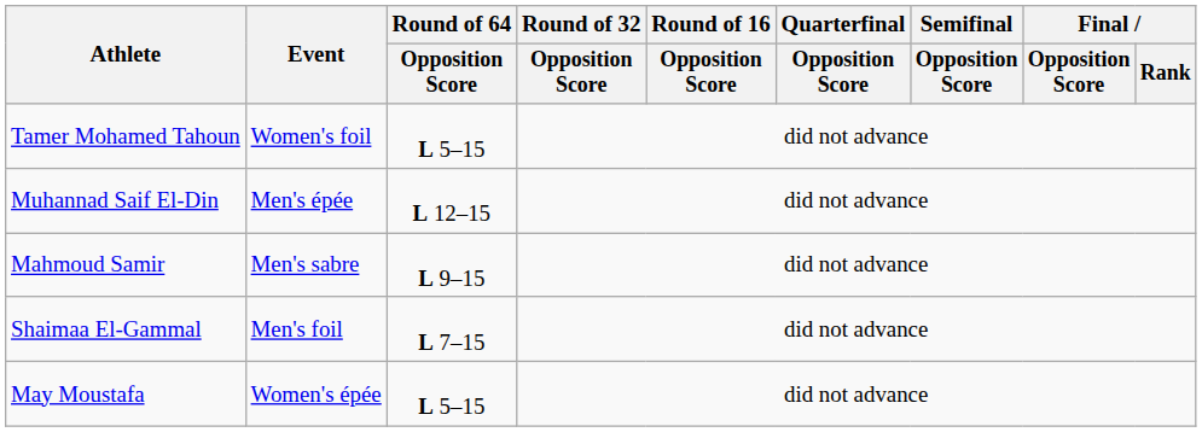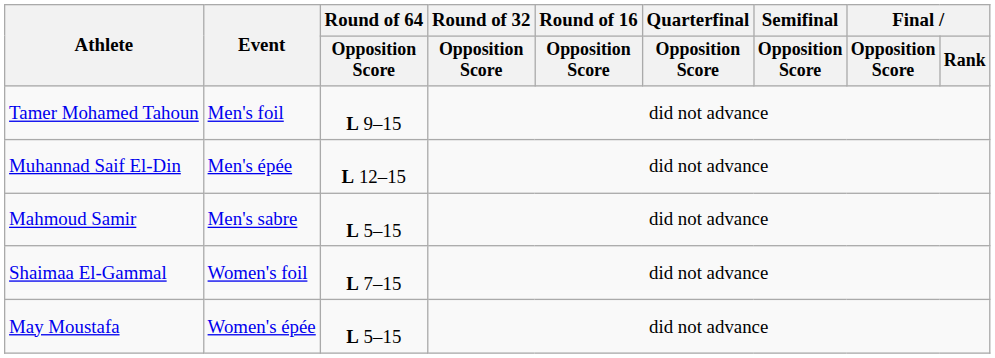 <table class="wikitable" style="font-size:90%">
 <tr>
 <th rowspan=2>Athlete</th>
 <th rowspan=2>Event</th>
 <th>Round of 64</th>
 <th>Round of 32</th>
 <th>Round of 16</th>
 <th>Quarterfinal</th>
 <th>Semifinal</th>
 <th colspan=2>Final / </th>
 </tr>
 <tr style="font-size:95%">
 <th>Opposition<br>Score</th>
 <th>Opposition<br>Score</th>
 <th>Opposition<br>Score</th>
 <th>Opposition<br>Score</th>
 <th>Opposition<br>Score</th>
 <th>Opposition<br>Score</th>
 <th>Rank</th>
 </tr>
 <tr align=center>
 <td align=left><a href='#'>Tamer Mohamed Tahoun</a></td>
-<td align=left><a href='#'>Women's foil</a></td>
-<td><br><strong>L</strong> 5–15</td>
+<td align=left><a href='#'>Men's foil</a></td>
+<td><br><strong>L</strong> 9–15</td>
 <td colspan=6>did not advance</td>
 </tr>
 <tr align=center>
 <td align=left><a href='#'>Muhannad Saif El-Din</a></td>
 <td align=left><a href='#'>Men's épée</a></td>
 <td><br><strong>L</strong> 12–15</td>
 <td colspan=6>did not advance</td>
 </tr>
 <tr align=center>
 <td align=left><a href='#'>Mahmoud Samir</a></td>
 <td align=left><a href='#'>Men's sabre</a></td>
-<td><br><strong>L</strong> 9–15</td>
+<td><br><strong>L</strong> 5–15</td>
 <td colspan=6>did not advance</td>
 </tr>
 <tr align=center>
 <td align=left><a href='#'>Shaimaa El-Gammal</a></td>
-<td align=left><a href='#'>Men's foil</a></td>
+<td align=left><a href='#'>Women's foil</a></td>
 <td><br><strong>L</strong> 7–15</td>
 <td colspan=6>did not advance</td>
 </tr>
 <tr align=center>
 <td align=left><a href='#'>May Moustafa</a></td>
 <td align=left><a href='#'>Women's épée</a></td>
 <td><br><strong>L</strong> 5–15</td>
 <td colspan=6>did not advance</td>
 </tr>
 </table>
